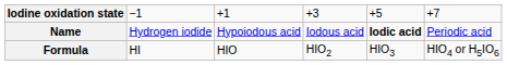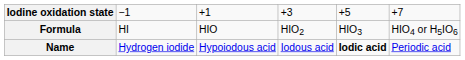 <table class="wikitable">
 <tr>
 <th>Iodine oxidation state</th>
 <td>−1</td>
 <td>+1</td>
 <td>+3</td>
 <td>+5</td>
 <td>+7</td>
 </tr>
 <tr>
+<th>Formula</th>
+<td>HI</td>
+<td>HIO</td>
+<td>HIO<sub>2</sub></td>
+<td>HIO<sub>3</sub></td>
+<td>HIO<sub>4</sub> or H<sub>5</sub>IO<sub>6</sub></td>
+</tr>
+<tr>
 <th>Name</th>
 <td><a href='#'>Hydrogen iodide</a></td>
 <td><a href='#'>Hypoiodous acid</a></td>
 <td><a href='#'>Iodous acid</a></td>
 <td><strong>Iodic acid</strong></td>
 <td><a href='#'>Periodic acid</a></td>
 </tr>
-<tr>
-<th>Formula</th>
-<td>HI</td>
-<td>HIO</td>
-<td>HIO<sub>2</sub></td>
-<td>HIO<sub>3</sub></td>
-<td>HIO<sub>4</sub> or H<sub>5</sub>IO<sub>6</sub></td>
-</tr>
 </table>
